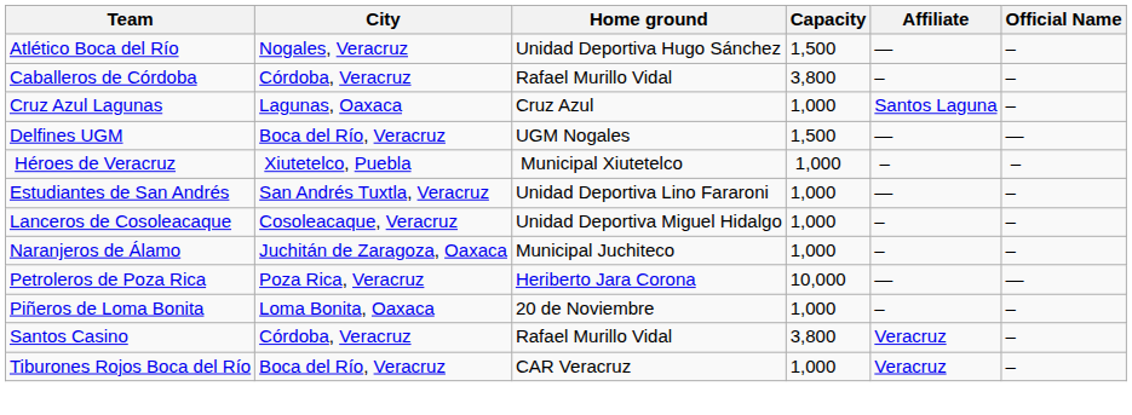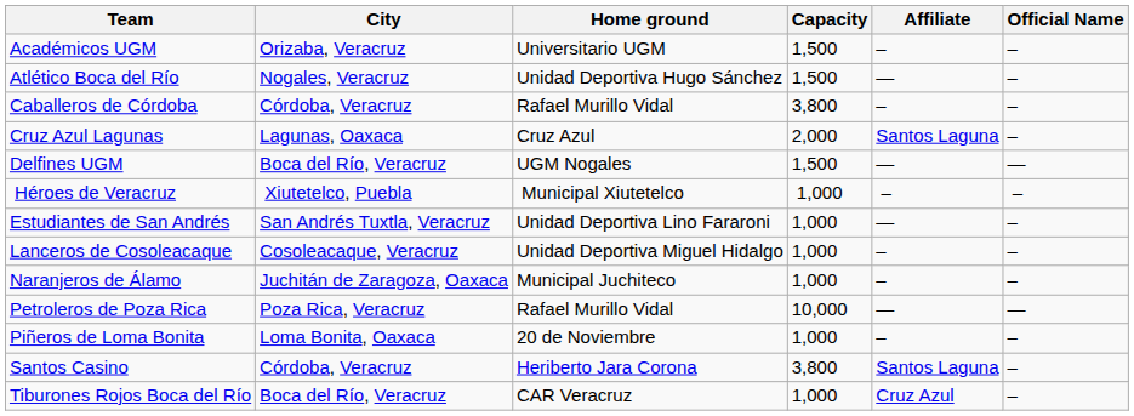 <table class="wikitable sortable">
 <tr>
 <th>Team</th>
 <th>City</th>
 <th>Home ground</th>
 <th>Capacity</th>
 <th>Affiliate</th>
 <th>Official Name</th>
+</tr>
+<tr>
+<td><a href='#'>Académicos UGM</a></td>
+<td><a href='#'>Orizaba</a>, <a href='#'>Veracruz</a></td>
+<td>Universitario UGM</td>
+<td>1,500</td>
+<td>–</td>
+<td>–</td>
 </tr>
 <tr>
 <td><a href='#'>Atlético Boca del Río</a></td>
 <td><a href='#'>Nogales</a>, <a href='#'>Veracruz</a></td>
 <td>Unidad Deportiva Hugo Sánchez</td>
 <td>1,500</td>
 <td>—</td>
 <td>–</td>
 </tr>
 <tr>
 <td><a href='#'>Caballeros de Córdoba</a></td>
 <td><a href='#'>Córdoba</a>, <a href='#'>Veracruz</a></td>
 <td>Rafael Murillo Vidal</td>
 <td>3,800</td>
 <td>–</td>
 <td>–</td>
 </tr>
 <tr>
 <td><a href='#'>Cruz Azul Lagunas</a></td>
 <td><a href='#'>Lagunas</a>, <a href='#'>Oaxaca</a></td>
 <td>Cruz Azul</td>
-<td>1,000</td>
+<td>2,000</td>
 <td><a href='#'>Santos Laguna</a></td>
 <td>–</td>
 </tr>
 <tr>
 <td><a href='#'>Delfines UGM</a></td>
 <td><a href='#'>Boca del Río</a>, <a href='#'>Veracruz</a></td>
 <td>UGM Nogales</td>
 <td>1,500</td>
 <td>—</td>
 <td>—</td>
 </tr>
 <tr>
 <td> <a href='#'>Héroes de Veracruz</a> </td>
 <td> <a href='#'>Xiutetelco</a>, <a href='#'>Puebla</a> </td>
 <td> Municipal Xiutetelco </td>
 <td> 1,000</td>
 <td> – </td>
 <td> –</td>
 </tr>
 <tr>
 <td><a href='#'>Estudiantes de San Andrés</a></td>
 <td><a href='#'>San Andrés Tuxtla</a>, <a href='#'>Veracruz</a></td>
 <td>Unidad Deportiva Lino Fararoni</td>
 <td>1,000</td>
 <td>—</td>
 <td>–</td>
 </tr>
 <tr>
 <td><a href='#'>Lanceros de Cosoleacaque</a></td>
 <td><a href='#'>Cosoleacaque</a>, <a href='#'>Veracruz</a></td>
 <td>Unidad Deportiva Miguel Hidalgo</td>
 <td>1,000</td>
 <td>–</td>
 <td>–</td>
 </tr>
 <tr>
 <td><a href='#'>Naranjeros de Álamo</a></td>
 <td><a href='#'>Juchitán de Zaragoza</a>, <a href='#'>Oaxaca</a></td>
 <td>Municipal Juchiteco</td>
 <td>1,000</td>
 <td>–</td>
 <td>–</td>
 </tr>
 <tr>
 <td><a href='#'>Petroleros de Poza Rica</a></td>
 <td><a href='#'>Poza Rica</a>, <a href='#'>Veracruz</a></td>
-<td><a href='#'>Heriberto Jara Corona</a></td>
+<td>Rafael Murillo Vidal</td>
 <td>10,000</td>
 <td>—</td>
 <td>—</td>
 </tr>
 <tr>
 <td><a href='#'>Piñeros de Loma Bonita</a></td>
 <td><a href='#'>Loma Bonita</a>, <a href='#'>Oaxaca</a></td>
 <td>20 de Noviembre</td>
 <td>1,000</td>
 <td>–</td>
 <td>–</td>
 </tr>
 <tr>
 <td><a href='#'>Santos Casino</a></td>
 <td><a href='#'>Córdoba</a>, <a href='#'>Veracruz</a></td>
-<td>Rafael Murillo Vidal</td>
+<td><a href='#'>Heriberto Jara Corona</a></td>
 <td>3,800</td>
-<td><a href='#'>Veracruz</a></td>
+<td><a href='#'>Santos Laguna</a></td>
 <td>–</td>
 </tr>
 <tr>
 <td><a href='#'>Tiburones Rojos Boca del Río</a></td>
 <td><a href='#'>Boca del Río</a>, <a href='#'>Veracruz</a></td>
 <td>CAR Veracruz</td>
 <td>1,000</td>
-<td><a href='#'>Veracruz</a></td>
+<td><a href='#'>Cruz Azul</a></td>
 <td>–</td>
 </tr>
 </table>
